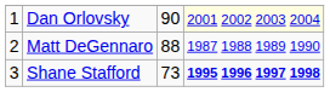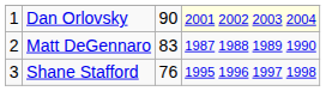 <table class="wikitable">
 <tr>
 </tr>
 <tr>
 <td>1</td>
 <td><a href='#'>Dan Orlovsky</a></td>
 <td><abbr>90</abbr></td>
 <td style="background: lightyellow; font-size:80%;"><a href='#'>2001</a> <a href='#'>2002</a> <a href='#'>2003</a> <a href='#'>2004</a></td>
 </tr>
 <tr>
 <td>2</td>
 <td><a href='#'>Matt DeGennaro</a></td>
-<td><abbr>88</abbr></td>
+<td><abbr>83</abbr></td>
 <td style="font-size:80%;"><a href='#'>1987</a> <a href='#'>1988</a> <a href='#'>1989</a> <a href='#'>1990</a></td>
 </tr>
 <tr>
 <td>3</td>
 <td><a href='#'>Shane Stafford</a></td>
-<td><abbr>73</abbr></td>
-<td style="font-size:80%;"><strong><a href='#'>1995</a> <a href='#'>1996</a> <a href='#'>1997</a> <a href='#'>1998</a></strong></td>
+<td><abbr>76</abbr></td>
+<td style="font-size:80%;"><a href='#'>1995</a> <a href='#'>1996</a> <a href='#'>1997</a> <a href='#'>1998</a></td>
 </tr>
 </table>
